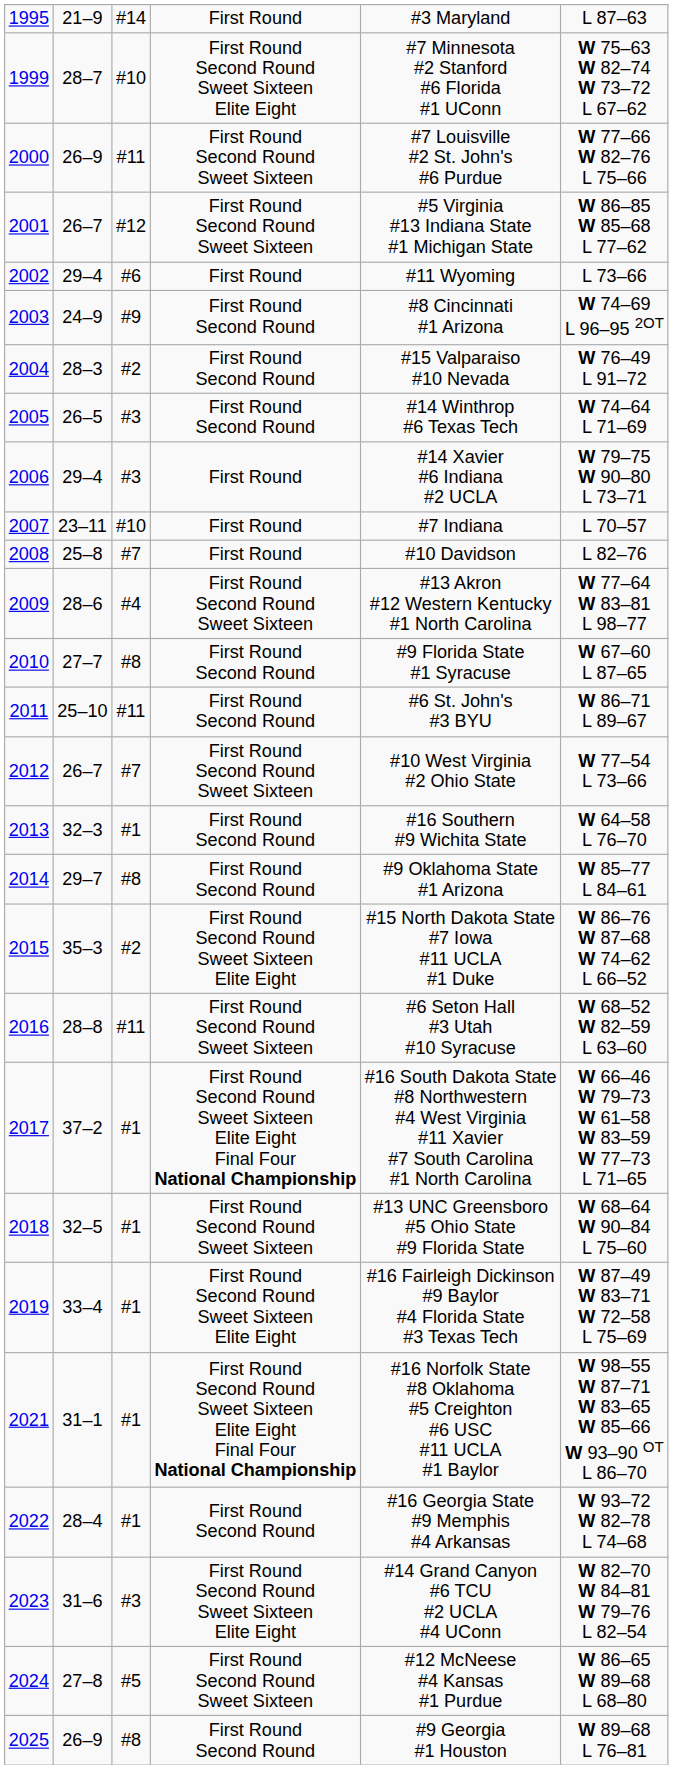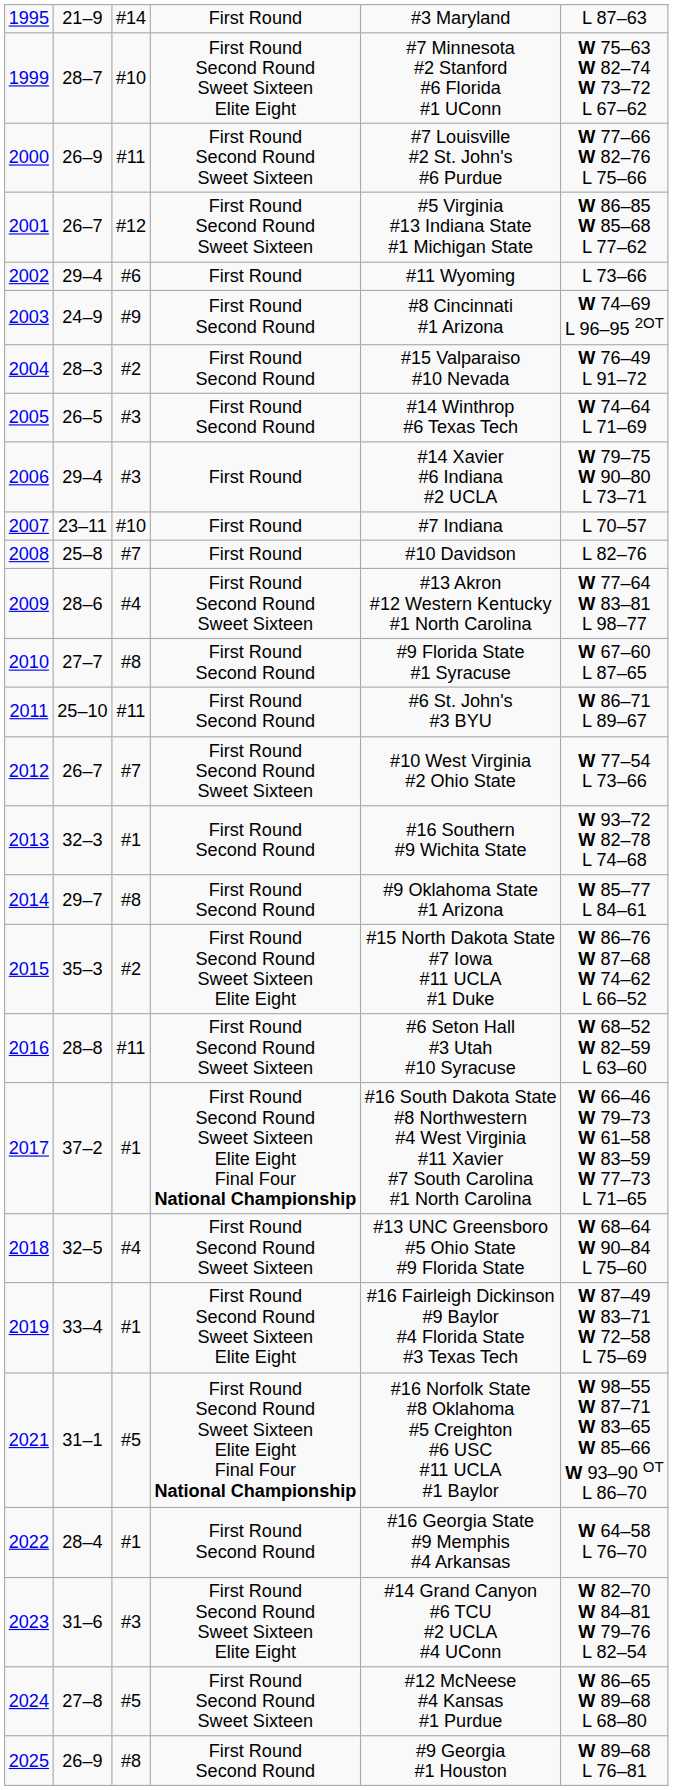 <table class="wikitable">
 <tr style="text-align:center">
 <td><a href='#'>1995</a></td>
 <td>21–9</td>
 <td>#14</td>
 <td>First Round</td>
 <td>#3 Maryland</td>
 <td>L 87–63</td>
 </tr>
 <tr style="text-align:center">
 <td><a href='#'>1999</a></td>
 <td>28–7</td>
 <td>#10</td>
 <td>First Round<br>Second Round<br>Sweet Sixteen<br>Elite Eight</td>
 <td>#7 Minnesota<br>#2 Stanford<br>#6 Florida<br>#1 UConn</td>
 <td><strong>W</strong> 75–63<br><strong>W</strong> 82–74<br><strong>W</strong> 73–72<br>L 67–62</td>
 </tr>
 <tr style="text-align:center">
 <td><a href='#'>2000</a></td>
 <td>26–9</td>
 <td>#11</td>
 <td>First Round<br>Second Round<br>Sweet Sixteen</td>
 <td>#7 Louisville<br>#2 St. John's<br>#6 Purdue</td>
 <td><strong>W</strong> 77–66<br><strong>W</strong> 82–76<br>L 75–66</td>
 </tr>
 <tr style="text-align:center">
 <td><a href='#'>2001</a></td>
 <td>26–7</td>
 <td>#12</td>
 <td>First Round<br>Second Round<br>Sweet Sixteen</td>
 <td>#5 Virginia<br>#13 Indiana State<br>#1 Michigan State</td>
 <td><strong>W</strong> 86–85<br><strong>W</strong> 85–68<br>L 77–62</td>
 </tr>
 <tr style="text-align:center">
 <td><a href='#'>2002</a></td>
 <td>29–4</td>
 <td>#6</td>
 <td>First Round</td>
 <td>#11 Wyoming</td>
 <td>L 73–66</td>
 </tr>
 <tr style="text-align:center">
 <td><a href='#'>2003</a></td>
 <td>24–9</td>
 <td>#9</td>
 <td>First Round<br>Second Round</td>
 <td>#8 Cincinnati<br>#1 Arizona</td>
 <td><strong>W</strong> 74–69<br>L 96–95 <sup>2OT</sup></td>
 </tr>
 <tr style="text-align:center">
 <td><a href='#'>2004</a></td>
 <td>28–3</td>
 <td>#2</td>
 <td>First Round<br>Second Round</td>
 <td>#15 Valparaiso<br>#10 Nevada</td>
 <td><strong>W</strong> 76–49<br>L 91–72</td>
 </tr>
 <tr style="text-align:center">
 <td><a href='#'>2005</a></td>
 <td>26–5</td>
 <td>#3</td>
 <td>First Round<br>Second Round</td>
 <td>#14 Winthrop<br>#6 Texas Tech</td>
 <td><strong>W</strong> 74–64<br>L 71–69</td>
 </tr>
 <tr style="text-align:center">
 <td><a href='#'>2006</a></td>
 <td>29–4</td>
 <td>#3</td>
 <td>First Round</td>
 <td>#14 Xavier<br>#6 Indiana<br>#2 UCLA</td>
 <td><strong>W</strong> 79–75<br><strong>W</strong> 90–80<br> L 73–71</td>
 </tr>
 <tr style="text-align:center">
 <td><a href='#'>2007</a></td>
 <td>23–11</td>
 <td>#10</td>
 <td>First Round</td>
 <td>#7 Indiana</td>
 <td>L 70–57</td>
 </tr>
 <tr style="text-align:center">
 <td><a href='#'>2008</a></td>
 <td>25–8</td>
 <td>#7</td>
 <td>First Round</td>
 <td>#10 Davidson</td>
 <td>L 82–76</td>
 </tr>
 <tr style="text-align:center">
 <td><a href='#'>2009</a></td>
 <td>28–6</td>
 <td>#4</td>
 <td>First Round<br>Second Round<br>Sweet Sixteen</td>
 <td>#13 Akron<br>#12 Western Kentucky<br>#1 North Carolina</td>
 <td><strong>W</strong> 77–64<br><strong>W</strong> 83–81<br>L 98–77</td>
 </tr>
 <tr style="text-align:center">
 <td><a href='#'>2010</a></td>
 <td>27–7</td>
 <td>#8</td>
 <td>First Round<br>Second Round</td>
 <td>#9 Florida State<br>#1 Syracuse</td>
 <td><strong>W</strong> 67–60<br>L 87–65</td>
 </tr>
 <tr style="text-align:center">
 <td><a href='#'>2011</a></td>
 <td>25–10</td>
 <td>#11</td>
 <td>First Round<br>Second Round</td>
 <td>#6 St. John's<br>#3 BYU</td>
 <td><strong>W</strong> 86–71<br>L 89–67</td>
 </tr>
 <tr style="text-align:center">
 <td><a href='#'>2012</a></td>
 <td>26–7</td>
 <td>#7</td>
 <td>First Round<br>Second Round<br>Sweet Sixteen</td>
 <td>#10 West Virginia<br>#2 Ohio State</td>
 <td><strong>W</strong> 77–54<br>L 73–66</td>
 </tr>
 <tr style="text-align:center">
 <td><a href='#'>2013</a></td>
 <td>32–3</td>
 <td>#1</td>
 <td>First Round<br>Second Round</td>
 <td>#16 Southern<br>#9 Wichita State</td>
-<td><strong>W</strong> 64–58<br>L 76–70</td>
+<td><strong>W</strong> 93–72<br> <strong>W</strong> 82–78<br> L 74–68</td>
 </tr>
 <tr style="text-align:center">
 <td><a href='#'>2014</a></td>
 <td>29–7</td>
 <td>#8</td>
 <td>First Round<br>Second Round</td>
 <td>#9 Oklahoma State<br>#1 Arizona</td>
 <td><strong>W</strong> 85–77<br>L 84–61</td>
 </tr>
 <tr style="text-align:center">
 <td><a href='#'>2015</a></td>
 <td>35–3</td>
 <td>#2</td>
 <td>First Round<br>Second Round<br>Sweet Sixteen<br>Elite Eight</td>
 <td>#15 North Dakota State<br>#7 Iowa<br>#11 UCLA<br>#1 Duke</td>
 <td><strong>W</strong> 86–76<br><strong>W</strong> 87–68<br><strong>W</strong> 74–62<br>L 66–52</td>
 </tr>
 <tr style="text-align:center">
 <td><a href='#'>2016</a></td>
 <td>28–8</td>
 <td>#11</td>
 <td>First Round<br>Second Round<br>Sweet Sixteen</td>
 <td>#6 Seton Hall<br>#3 Utah<br>#10 Syracuse</td>
 <td><strong>W</strong> 68–52<br><strong>W</strong> 82–59<br>L 63–60</td>
 </tr>
 <tr style="text-align:center">
 <td><a href='#'>2017</a></td>
 <td>37–2</td>
 <td>#1</td>
 <td>First Round<br>Second Round<br>Sweet Sixteen<br>Elite Eight<br>Final Four<br><strong>National Championship</strong></td>
 <td>#16 South Dakota State<br>#8 Northwestern<br>#4 West Virginia<br>#11 Xavier<br>#7 South Carolina<br>#1 North Carolina</td>
 <td><strong>W</strong> 66–46<br><strong>W</strong> 79–73<br><strong>W</strong> 61–58<br><strong>W</strong> 83–59<br><strong>W</strong> 77–73<br>L 71–65</td>
 </tr>
 <tr style="text-align:center">
 <td><a href='#'>2018</a></td>
 <td>32–5</td>
-<td>#1</td>
+<td>#4</td>
 <td>First Round<br>Second Round<br>Sweet Sixteen</td>
 <td>#13 UNC Greensboro<br>#5 Ohio State<br>#9 Florida State</td>
 <td><strong>W</strong> 68–64<br><strong>W</strong> 90–84 <br>L 75–60</td>
 </tr>
 <tr style="text-align:center">
 <td><a href='#'>2019</a></td>
 <td>33–4</td>
 <td>#1</td>
 <td>First Round<br>Second Round<br>Sweet Sixteen<br>Elite Eight</td>
 <td>#16 Fairleigh Dickinson<br>#9 Baylor<br>#4 Florida State<br>#3 Texas Tech</td>
 <td><strong>W</strong> 87–49<br><strong>W</strong> 83–71<br><strong>W</strong> 72–58<br>L 75–69</td>
 </tr>
 <tr style="text-align:center">
 <td><a href='#'>2021</a></td>
 <td>31–1</td>
-<td>#1</td>
+<td>#5</td>
 <td>First Round<br>Second Round<br>Sweet Sixteen<br>Elite Eight<br>Final Four<br><strong>National Championship</strong></td>
 <td>#16 Norfolk State<br>#8 Oklahoma<br>#5 Creighton<br>#6 USC<br>#11 UCLA<br>#1 Baylor</td>
 <td><strong>W</strong> 98–55<br><strong>W</strong> 87–71<br><strong>W</strong> 83–65<br><strong>W</strong> 85–66<br><strong>W</strong> 93–90 <sup>OT</sup><br>L 86–70</td>
 </tr>
 <tr style="text-align:center">
 <td><a href='#'>2022</a></td>
 <td>28–4</td>
 <td>#1</td>
 <td>First Round<br>Second Round</td>
 <td>#16 Georgia State<br>#9 Memphis<br>#4 Arkansas</td>
-<td><strong>W</strong> 93–72<br> <strong>W</strong> 82–78<br> L 74–68</td>
+<td><strong>W</strong> 64–58<br>L 76–70</td>
 </tr>
 <tr style="text-align:center">
 <td><a href='#'>2023</a></td>
 <td>31–6</td>
 <td>#3</td>
 <td>First Round<br>Second Round<br>Sweet Sixteen<br>Elite Eight</td>
 <td>#14 Grand Canyon<br>#6 TCU<br>#2 UCLA<br>#4 UConn</td>
 <td><strong>W</strong> 82–70<br> <strong>W</strong> 84–81<br> <strong>W</strong> 79–76<br> L 82–54</td>
 </tr>
 <tr style="text-align:center">
 <td><a href='#'>2024</a></td>
 <td>27–8</td>
 <td>#5</td>
 <td>First Round<br>Second Round<br>Sweet Sixteen</td>
 <td>#12 McNeese<br>#4 Kansas<br>#1 Purdue</td>
 <td><strong>W</strong> 86–65<br><strong>W</strong> 89–68<br>L 68–80</td>
 </tr>
 <tr style="text-align:center">
 <td><a href='#'>2025</a></td>
 <td>26–9</td>
 <td>#8</td>
 <td>First Round<br>Second Round</td>
 <td>#9 Georgia<br>#1 Houston</td>
 <td><strong>W</strong> 89–68<br>L 76–81</td>
 </tr>
 </table>
